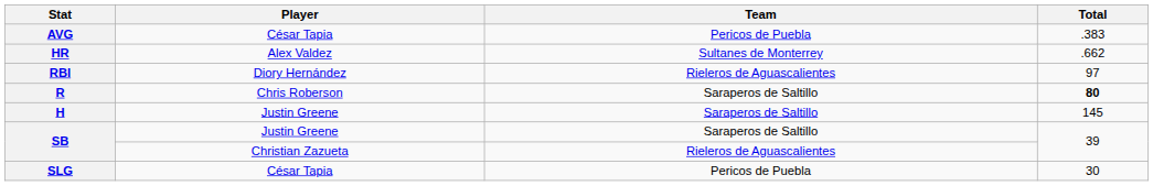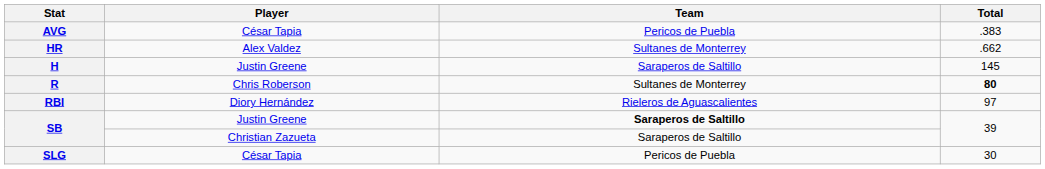 <table class="wikitable" style="text-align:center;">
 <tr>
 <th scope="col" width="3%">Stat</th>
 <th scope="col" width="10%">Player</th>
 <th scope="col" width="15%">Team</th>
 <th scope="col" width="3%">Total</th>
 </tr>
 <tr>
 <th scope="row" style="text-align:center;"><a href='#'>AVG</a></th>
 <td> <a href='#'>César Tapia</a></td>
 <td><a href='#'>Pericos de Puebla</a></td>
 <td>.383</td>
 </tr>
 <tr>
 <th scope="row" style="text-align:center;"><a href='#'>HR</a></th>
 <td> <a href='#'>Alex Valdez</a></td>
 <td><a href='#'>Sultanes de Monterrey</a></td>
 <td>.662</td>
 </tr>
 <tr>
+<th scope="row" style="text-align:center;"><a href='#'>H</a></th>
+<td> <a href='#'>Justin Greene</a></td>
+<td><a href='#'>Saraperos de Saltillo</a></td>
+<td>145</td>
+</tr>
+<tr>
+<th scope="row" style="text-align:center;"><a href='#'>R</a></th>
+<td> <a href='#'>Chris Roberson</a></td>
+<td>Sultanes de Monterrey</td>
+<td><strong>80</strong></td>
+</tr>
+<tr>
 <th scope="row" style="text-align:center;"><a href='#'>RBI</a></th>
 <td> <a href='#'>Diory Hernández</a></td>
 <td><a href='#'>Rieleros de Aguascalientes</a></td>
 <td>97</td>
 </tr>
 <tr>
-<th scope="row" style="text-align:center;"><a href='#'>R</a></th>
-<td> <a href='#'>Chris Roberson</a></td>
-<td>Saraperos de Saltillo</td>
-<td><strong>80</strong></td>
-</tr>
-<tr>
-<th scope="row" style="text-align:center;"><a href='#'>H</a></th>
-<td> <a href='#'>Justin Greene</a></td>
-<td><a href='#'>Saraperos de Saltillo</a></td>
-<td>145</td>
-</tr>
-<tr>
 <th scope="row" style="text-align:center;" rowspan=2><a href='#'>SB</a></th>
 <td> <a href='#'>Justin Greene</a></td>
-<td>Saraperos de Saltillo</td>
+<td><strong>Saraperos de Saltillo</strong></td>
 <td rowspan=2>39</td>
 </tr>
 <tr>
 <td> <a href='#'>Christian Zazueta</a></td>
-<td><a href='#'>Rieleros de Aguascalientes</a></td>
+<td>Saraperos de Saltillo</td>
 </tr>
 <tr>
 <th scope="row" style="text-align:center;"><a href='#'>SLG</a></th>
 <td> <a href='#'>César Tapia</a></td>
 <td>Pericos de Puebla</td>
 <td>30</td>
 </tr>
 </table>
